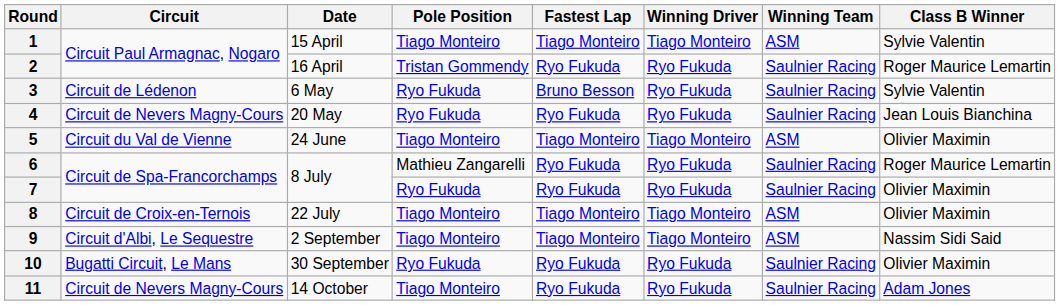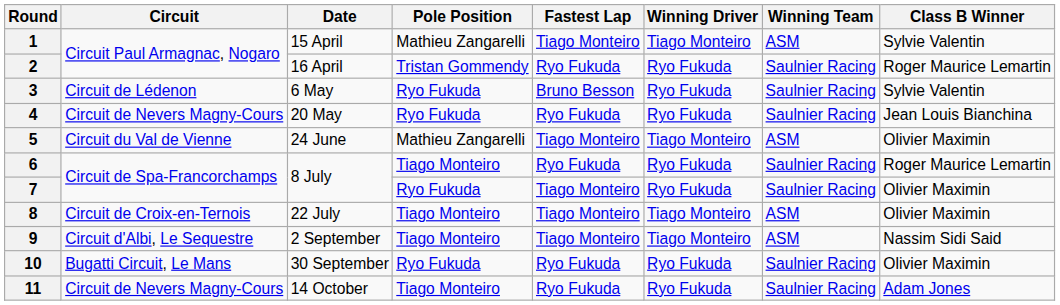 <table class="wikitable" style="font-size: 85%">
 <tr>
 <th>Round</th>
 <th>Circuit</th>
 <th>Date</th>
 <th>Pole Position</th>
 <th>Fastest Lap</th>
 <th>Winning Driver</th>
 <th>Winning Team</th>
 <th>Class B Winner</th>
 </tr>
 <tr>
 <th>1</th>
 <td rowspan=2> <a href='#'>Circuit Paul Armagnac</a>, <a href='#'>Nogaro</a></td>
 <td>15 April</td>
-<td> <a href='#'>Tiago Monteiro</a></td>
+<td nowrap> Mathieu Zangarelli</td>
 <td> <a href='#'>Tiago Monteiro</a></td>
 <td> <a href='#'>Tiago Monteiro</a></td>
 <td> <a href='#'>ASM</a></td>
 <td> Sylvie Valentin</td>
 </tr>
 <tr>
 <th>2</th>
 <td>16 April</td>
 <td nowrap> <a href='#'>Tristan Gommendy</a></td>
 <td> <a href='#'>Ryo Fukuda</a></td>
 <td> <a href='#'>Ryo Fukuda</a></td>
 <td> <a href='#'>Saulnier Racing</a></td>
 <td> Roger Maurice Lemartin</td>
 </tr>
 <tr>
 <th>3</th>
 <td> <a href='#'>Circuit de Lédenon</a></td>
 <td>6 May</td>
 <td> <a href='#'>Ryo Fukuda</a></td>
 <td> <a href='#'>Bruno Besson</a></td>
 <td> <a href='#'>Ryo Fukuda</a></td>
 <td> <a href='#'>Saulnier Racing</a></td>
 <td> Sylvie Valentin</td>
 </tr>
 <tr>
 <th>4</th>
 <td> <a href='#'>Circuit de Nevers Magny-Cours</a></td>
 <td>20 May</td>
 <td> <a href='#'>Ryo Fukuda</a></td>
 <td> <a href='#'>Ryo Fukuda</a></td>
 <td> <a href='#'>Ryo Fukuda</a></td>
 <td> <a href='#'>Saulnier Racing</a></td>
 <td> Jean Louis Bianchina</td>
 </tr>
 <tr>
 <th>5</th>
 <td> <a href='#'>Circuit du Val de Vienne</a></td>
 <td>24 June</td>
-<td> <a href='#'>Tiago Monteiro</a></td>
+<td nowrap> Mathieu Zangarelli</td>
 <td> <a href='#'>Tiago Monteiro</a></td>
 <td> <a href='#'>Tiago Monteiro</a></td>
 <td> <a href='#'>ASM</a></td>
 <td> Olivier Maximin</td>
 </tr>
 <tr>
 <th>6</th>
 <td rowspan=2 nowrap> <a href='#'>Circuit de Spa-Francorchamps</a></td>
 <td rowspan=2>8 July</td>
-<td nowrap> Mathieu Zangarelli</td>
+<td> <a href='#'>Tiago Monteiro</a></td>
 <td> <a href='#'>Ryo Fukuda</a></td>
 <td> <a href='#'>Ryo Fukuda</a></td>
 <td nowrap> <a href='#'>Saulnier Racing</a></td>
 <td nowrap> Roger Maurice Lemartin</td>
 </tr>
 <tr>
 <th>7</th>
 <td> <a href='#'>Ryo Fukuda</a></td>
-<td> <a href='#'>Ryo Fukuda</a></td>
+<td> <a href='#'>Tiago Monteiro</a></td>
 <td> <a href='#'>Ryo Fukuda</a></td>
 <td> <a href='#'>Saulnier Racing</a></td>
 <td> Olivier Maximin</td>
 </tr>
 <tr>
 <th>8</th>
 <td> <a href='#'>Circuit de Croix-en-Ternois</a></td>
 <td>22 July</td>
 <td> <a href='#'>Tiago Monteiro</a></td>
 <td> <a href='#'>Tiago Monteiro</a></td>
 <td> <a href='#'>Tiago Monteiro</a></td>
 <td> <a href='#'>ASM</a></td>
 <td> Olivier Maximin</td>
 </tr>
 <tr>
 <th>9</th>
 <td> <a href='#'>Circuit d'Albi</a>, <a href='#'>Le Sequestre</a></td>
 <td>2 September</td>
 <td nowrap> <a href='#'>Tiago Monteiro</a></td>
 <td nowrap> <a href='#'>Tiago Monteiro</a></td>
 <td nowrap> <a href='#'>Tiago Monteiro</a></td>
 <td> <a href='#'>ASM</a></td>
 <td> Nassim Sidi Said</td>
 </tr>
 <tr>
 <th>10</th>
 <td> <a href='#'>Bugatti Circuit</a>, <a href='#'>Le Mans</a></td>
 <td nowrap>30 September</td>
 <td> <a href='#'>Ryo Fukuda</a></td>
 <td> <a href='#'>Ryo Fukuda</a></td>
 <td> <a href='#'>Ryo Fukuda</a></td>
 <td> <a href='#'>Saulnier Racing</a></td>
 <td> Olivier Maximin</td>
 </tr>
 <tr>
 <th>11</th>
 <td nowrap> <a href='#'>Circuit de Nevers Magny-Cours</a></td>
 <td>14 October</td>
 <td> <a href='#'>Tiago Monteiro</a></td>
 <td> <a href='#'>Ryo Fukuda</a></td>
 <td> <a href='#'>Ryo Fukuda</a></td>
 <td> <a href='#'>Saulnier Racing</a></td>
 <td> <a href='#'>Adam Jones</a></td>
 </tr>
 </table>
